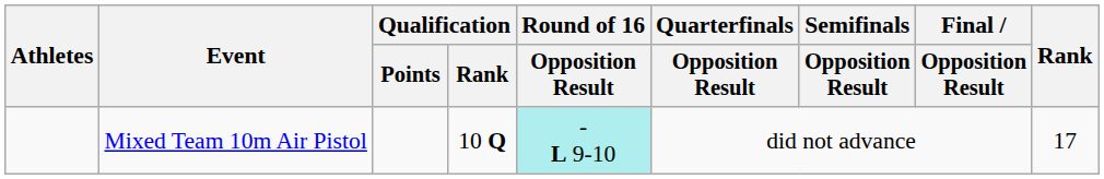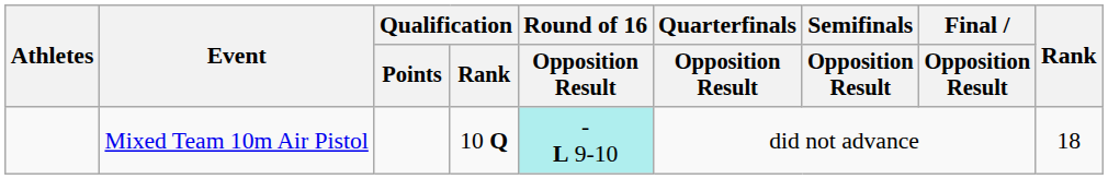 <table class="wikitable" style="font-size:90%;">
 <tr>
 <th rowspan=2>Athletes</th>
 <th rowspan=2>Event</th>
 <th colspan=2>Qualification</th>
 <th>Round of 16</th>
 <th>Quarterfinals</th>
 <th>Semifinals</th>
 <th>Final / </th>
 <th rowspan=2>Rank</th>
 </tr>
 <tr style="font-size:95%">
 <th>Points</th>
 <th>Rank</th>
 <th>Opposition<br>Result</th>
 <th>Opposition<br>Result</th>
 <th>Opposition<br>Result</th>
 <th>Opposition<br>Result</th>
 </tr>
 <tr align=center>
 <td align=left> <br> </td>
 <td align=left><a href='#'>Mixed Team 10m Air Pistol</a></td>
 <td></td>
 <td>10 <strong>Q</strong></td>
 <td style="background: paleturquoise;">- <br> <strong>L</strong> 9-10</td>
 <td colspan=3>did not advance</td>
-<td>17</td>
+<td>18</td>
 </tr>
 </table>
